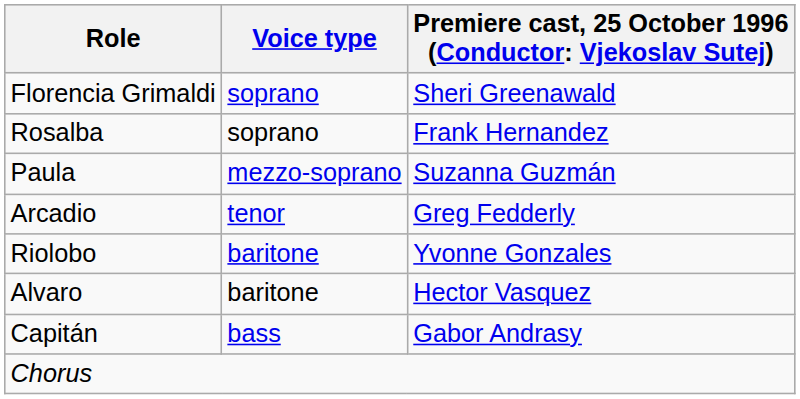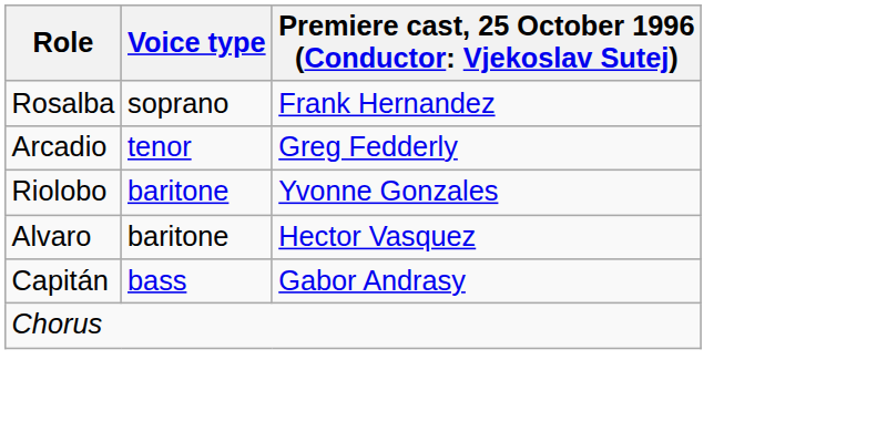 <table class="wikitable">
 <tr>
 <th>Role</th>
 <th><a href='#'>Voice type</a></th>
 <th>Premiere cast, 25 October 1996<br>(<a href='#'>Conductor</a>: <a href='#'>Vjekoslav Sutej</a>)</th>
 </tr>
 <tr>
-<td>Florencia Grimaldi</td>
-<td><a href='#'>soprano</a></td>
-<td><a href='#'>Sheri Greenawald</a></td>
-</tr>
-<tr>
 <td>Rosalba</td>
 <td>soprano</td>
 <td><a href='#'>Frank Hernandez</a></td>
-</tr>
-<tr>
-<td>Paula</td>
-<td><a href='#'>mezzo-soprano</a></td>
-<td><a href='#'>Suzanna Guzmán</a></td>
 </tr>
 <tr>
 <td>Arcadio</td>
 <td><a href='#'>tenor</a></td>
 <td><a href='#'>Greg Fedderly</a></td>
 </tr>
 <tr>
 <td>Riolobo</td>
 <td><a href='#'>baritone</a></td>
 <td><a href='#'>Yvonne Gonzales</a></td>
 </tr>
 <tr>
 <td>Alvaro</td>
 <td>baritone</td>
 <td><a href='#'>Hector Vasquez</a></td>
 </tr>
 <tr>
 <td>Capitán</td>
 <td><a href='#'>bass</a></td>
 <td><a href='#'>Gabor Andrasy</a></td>
 </tr>
 <tr>
 <td colspan="3"><em>Chorus</em></td>
 </tr>
 </table>
